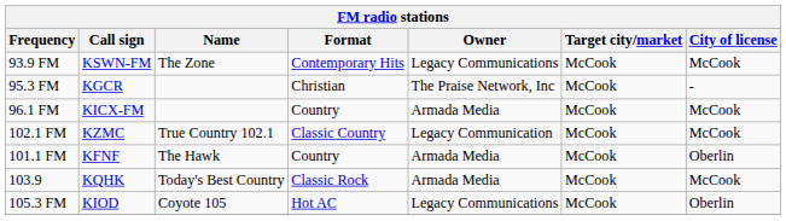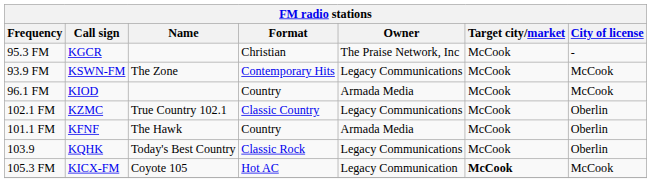 <table class="wikitable">
 <tr>
 <th align="center" colspan="7"><strong><a href='#'>FM radio</a> stations</strong></th>
 </tr>
 <tr>
 <th>Frequency</th>
 <th>Call sign</th>
 <th>Name</th>
 <th>Format</th>
 <th>Owner</th>
 <th>Target city/<a href='#'>market</a></th>
 <th><a href='#'>City of license</a></th>
 </tr>
 <tr>
+<td>95.3 FM</td>
+<td><a href='#'>KGCR</a></td>
+<td></td>
+<td>Christian</td>
+<td>The Praise Network, Inc</td>
+<td>McCook</td>
+<td McCook>-</td>
+</tr>
+<tr>
 <td>93.9 FM</td>
 <td><a href='#'>KSWN-FM</a></td>
 <td>The Zone</td>
 <td><a href='#'>Contemporary Hits</a></td>
 <td>Legacy Communications</td>
 <td>McCook</td>
 <td>McCook</td>
 </tr>
 <tr>
-<td>95.3 FM</td>
-<td><a href='#'>KGCR</a></td>
-<td></td>
-<td>Christian</td>
-<td>The Praise Network, Inc</td>
-<td>McCook</td>
-<td McCook>-</td>
-</tr>
-<tr>
 <td>96.1 FM</td>
-<td><a href='#'>KICX-FM</a></td>
+<td><a href='#'>KIOD</a></td>
 <td></td>
 <td>Country</td>
 <td>Armada Media</td>
 <td>McCook</td>
 <td>McCook</td>
 </tr>
 <tr>
 <td>102.1 FM</td>
 <td><a href='#'>KZMC</a></td>
 <td>True Country 102.1</td>
 <td><a href='#'>Classic Country</a></td>
-<td>Legacy Communication</td>
+<td>Legacy Communications</td>
 <td>McCook</td>
-<td>McCook</td>
+<td>Oberlin</td>
 </tr>
 <tr>
 <td>101.1 FM</td>
 <td><a href='#'>KFNF</a></td>
 <td>The Hawk</td>
 <td>Country</td>
 <td>Armada Media</td>
 <td>McCook</td>
 <td>Oberlin</td>
 </tr>
 <tr>
 <td>103.9</td>
 <td><a href='#'>KQHK</a></td>
 <td>Today's Best Country</td>
 <td><a href='#'>Classic Rock</a></td>
-<td>Armada Media</td>
-<td>McCook</td>
-<td>McCook</td>
-</tr>
-<tr>
-<td>105.3 FM</td>
-<td><a href='#'>KIOD</a></td>
-<td>Coyote 105</td>
-<td><a href='#'>Hot AC</a></td>
 <td>Legacy Communications</td>
 <td>McCook</td>
 <td>Oberlin</td>
 </tr>
 <tr>
+<td>105.3 FM</td>
+<td><a href='#'>KICX-FM</a></td>
+<td>Coyote 105</td>
+<td><a href='#'>Hot AC</a></td>
+<td>Legacy Communication</td>
+<td><strong>McCook</strong></td>
+<td>McCook</td>
+</tr>
+<tr>
 </tr>
 </table>
